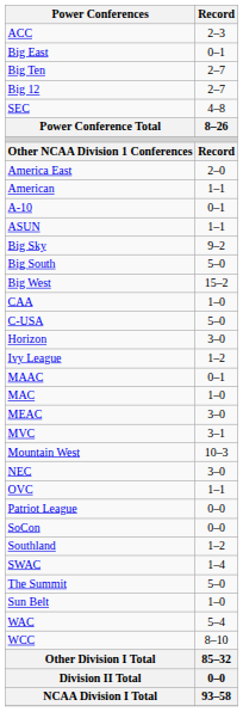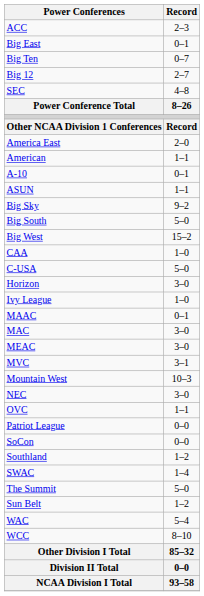 <table class="wikitable">
 <tr>
 <th>Power Conferences</th>
 <th>Record</th>
 </tr>
 <tr>
 <td><a href='#'>ACC</a></td>
 <td align=center>2–3</td>
 </tr>
 <tr>
 <td><a href='#'>Big East</a></td>
 <td align=center>0–1</td>
 </tr>
 <tr>
 <td><a href='#'>Big Ten</a></td>
-<td align=center>2–7</td>
+<td align=center>0–7</td>
 </tr>
 <tr>
 <td><a href='#'>Big 12</a></td>
 <td align=center>2–7</td>
 </tr>
 <tr>
 <td><a href='#'>SEC</a></td>
 <td align=center>4–8</td>
 </tr>
 <tr>
 <th>Power Conference Total</th>
 <th>8–26</th>
 </tr>
 <tr>
 <th colspan="2" style="background:lightgrey;"></th>
 </tr>
 <tr>
 <th>Other NCAA Division 1 Conferences</th>
 <th>Record</th>
 </tr>
 <tr>
 <td><a href='#'>America East</a></td>
 <td align=center>2–0</td>
 </tr>
 <tr>
 <td><a href='#'>American</a></td>
 <td align=center>1–1</td>
 </tr>
 <tr>
 <td><a href='#'>A-10</a></td>
 <td align=center>0–1</td>
 </tr>
 <tr>
 <td><a href='#'>ASUN</a></td>
 <td align=center>1–1</td>
 </tr>
 <tr>
 <td><a href='#'>Big Sky</a></td>
 <td align=center>9–2</td>
 </tr>
 <tr>
 <td><a href='#'>Big South</a></td>
 <td align=center>5–0</td>
 </tr>
 <tr>
 <td><a href='#'>Big West</a></td>
 <td align=center>15–2</td>
 </tr>
 <tr>
 <td><a href='#'>CAA</a></td>
 <td align=center>1–0</td>
 </tr>
 <tr>
 <td><a href='#'>C-USA</a></td>
 <td align=center>5–0</td>
 </tr>
 <tr>
 <td><a href='#'>Horizon</a></td>
 <td align=center>3–0</td>
 </tr>
 <tr>
 <td><a href='#'>Ivy League</a></td>
-<td align=center>1–2</td>
+<td align=center>1–0</td>
 </tr>
 <tr>
 <td><a href='#'>MAAC</a></td>
 <td align=center>0–1</td>
 </tr>
 <tr>
 <td><a href='#'>MAC</a></td>
-<td align=center>1–0</td>
+<td align=center>3–0</td>
 </tr>
 <tr>
 <td><a href='#'>MEAC</a></td>
 <td align=center>3–0</td>
 </tr>
 <tr>
 <td><a href='#'>MVC</a></td>
 <td align=center>3–1</td>
 </tr>
 <tr>
 <td><a href='#'>Mountain West</a></td>
 <td align=center>10–3</td>
 </tr>
 <tr>
 <td><a href='#'>NEC</a></td>
 <td align=center>3–0</td>
 </tr>
 <tr>
 <td><a href='#'>OVC</a></td>
 <td align=center>1–1</td>
 </tr>
 <tr>
 <td><a href='#'>Patriot League</a></td>
 <td align=center>0–0</td>
 </tr>
 <tr>
 <td><a href='#'>SoCon</a></td>
 <td align=center>0–0</td>
 </tr>
 <tr>
 <td><a href='#'>Southland</a></td>
 <td align=center>1–2</td>
 </tr>
 <tr>
 <td><a href='#'>SWAC</a></td>
 <td align=center>1–4</td>
 </tr>
 <tr>
 <td><a href='#'>The Summit</a></td>
 <td align=center>5–0</td>
 </tr>
 <tr>
 <td><a href='#'>Sun Belt</a></td>
-<td align=center>1–0</td>
+<td align=center>1–2</td>
 </tr>
 <tr>
 <td><a href='#'>WAC</a></td>
 <td align=center>5–4</td>
 </tr>
 <tr>
 <td><a href='#'>WCC</a></td>
 <td align=center>8–10</td>
 </tr>
 <tr>
 <th>Other Division I Total</th>
 <th>85–32</th>
 </tr>
 <tr>
 <th>Division II Total</th>
 <th>0–0</th>
 </tr>
 <tr>
 <th>NCAA Division I Total</th>
 <th>93–58</th>
 </tr>
 <tr>
 </tr>
 </table>
